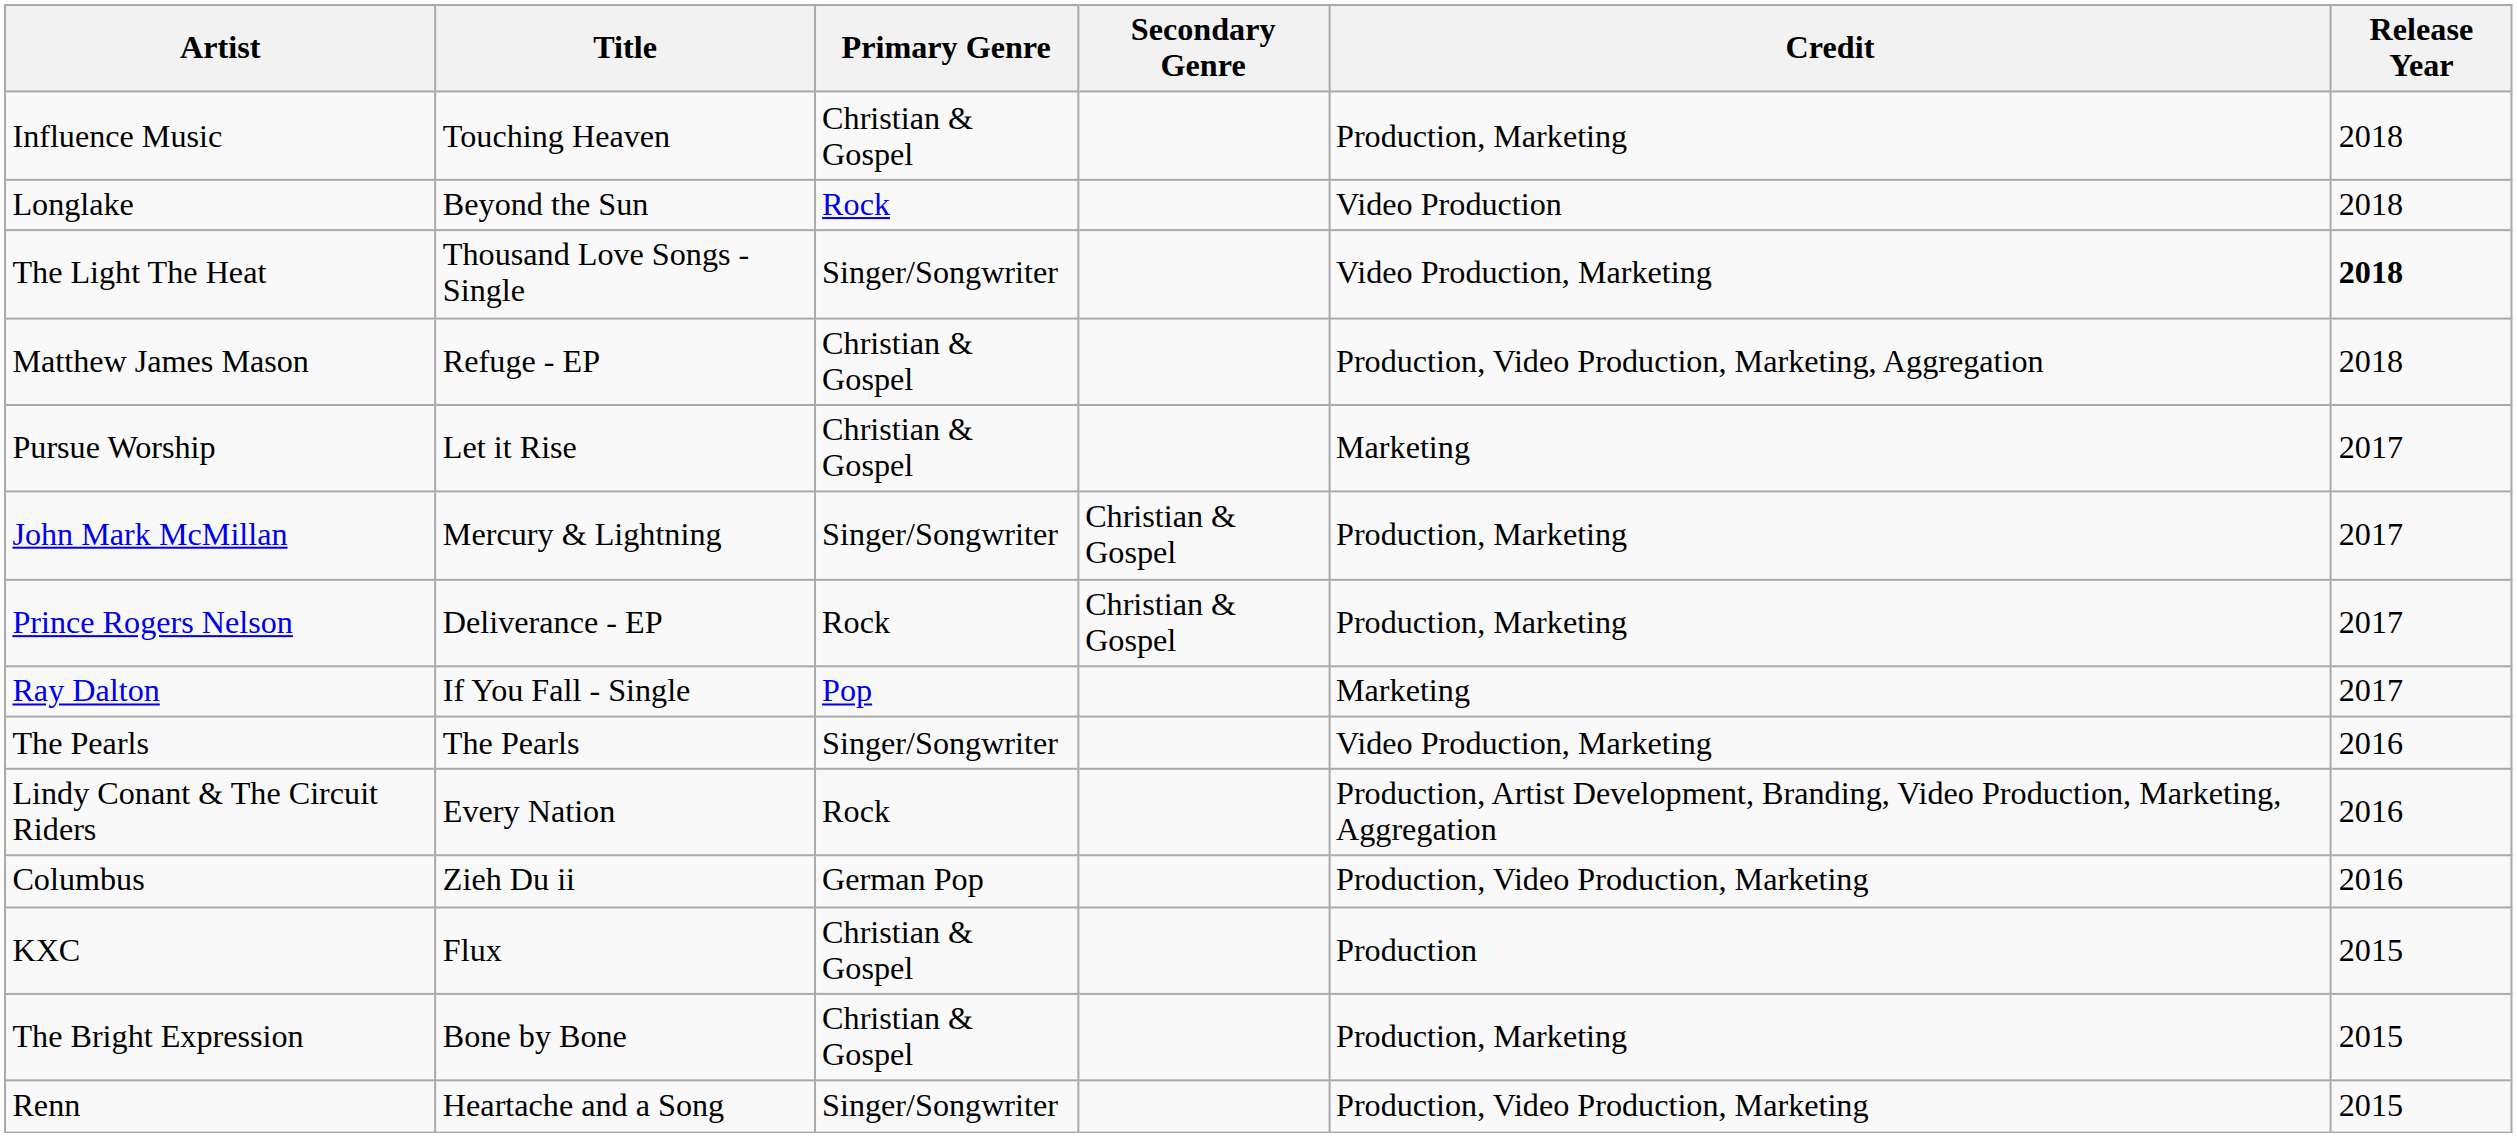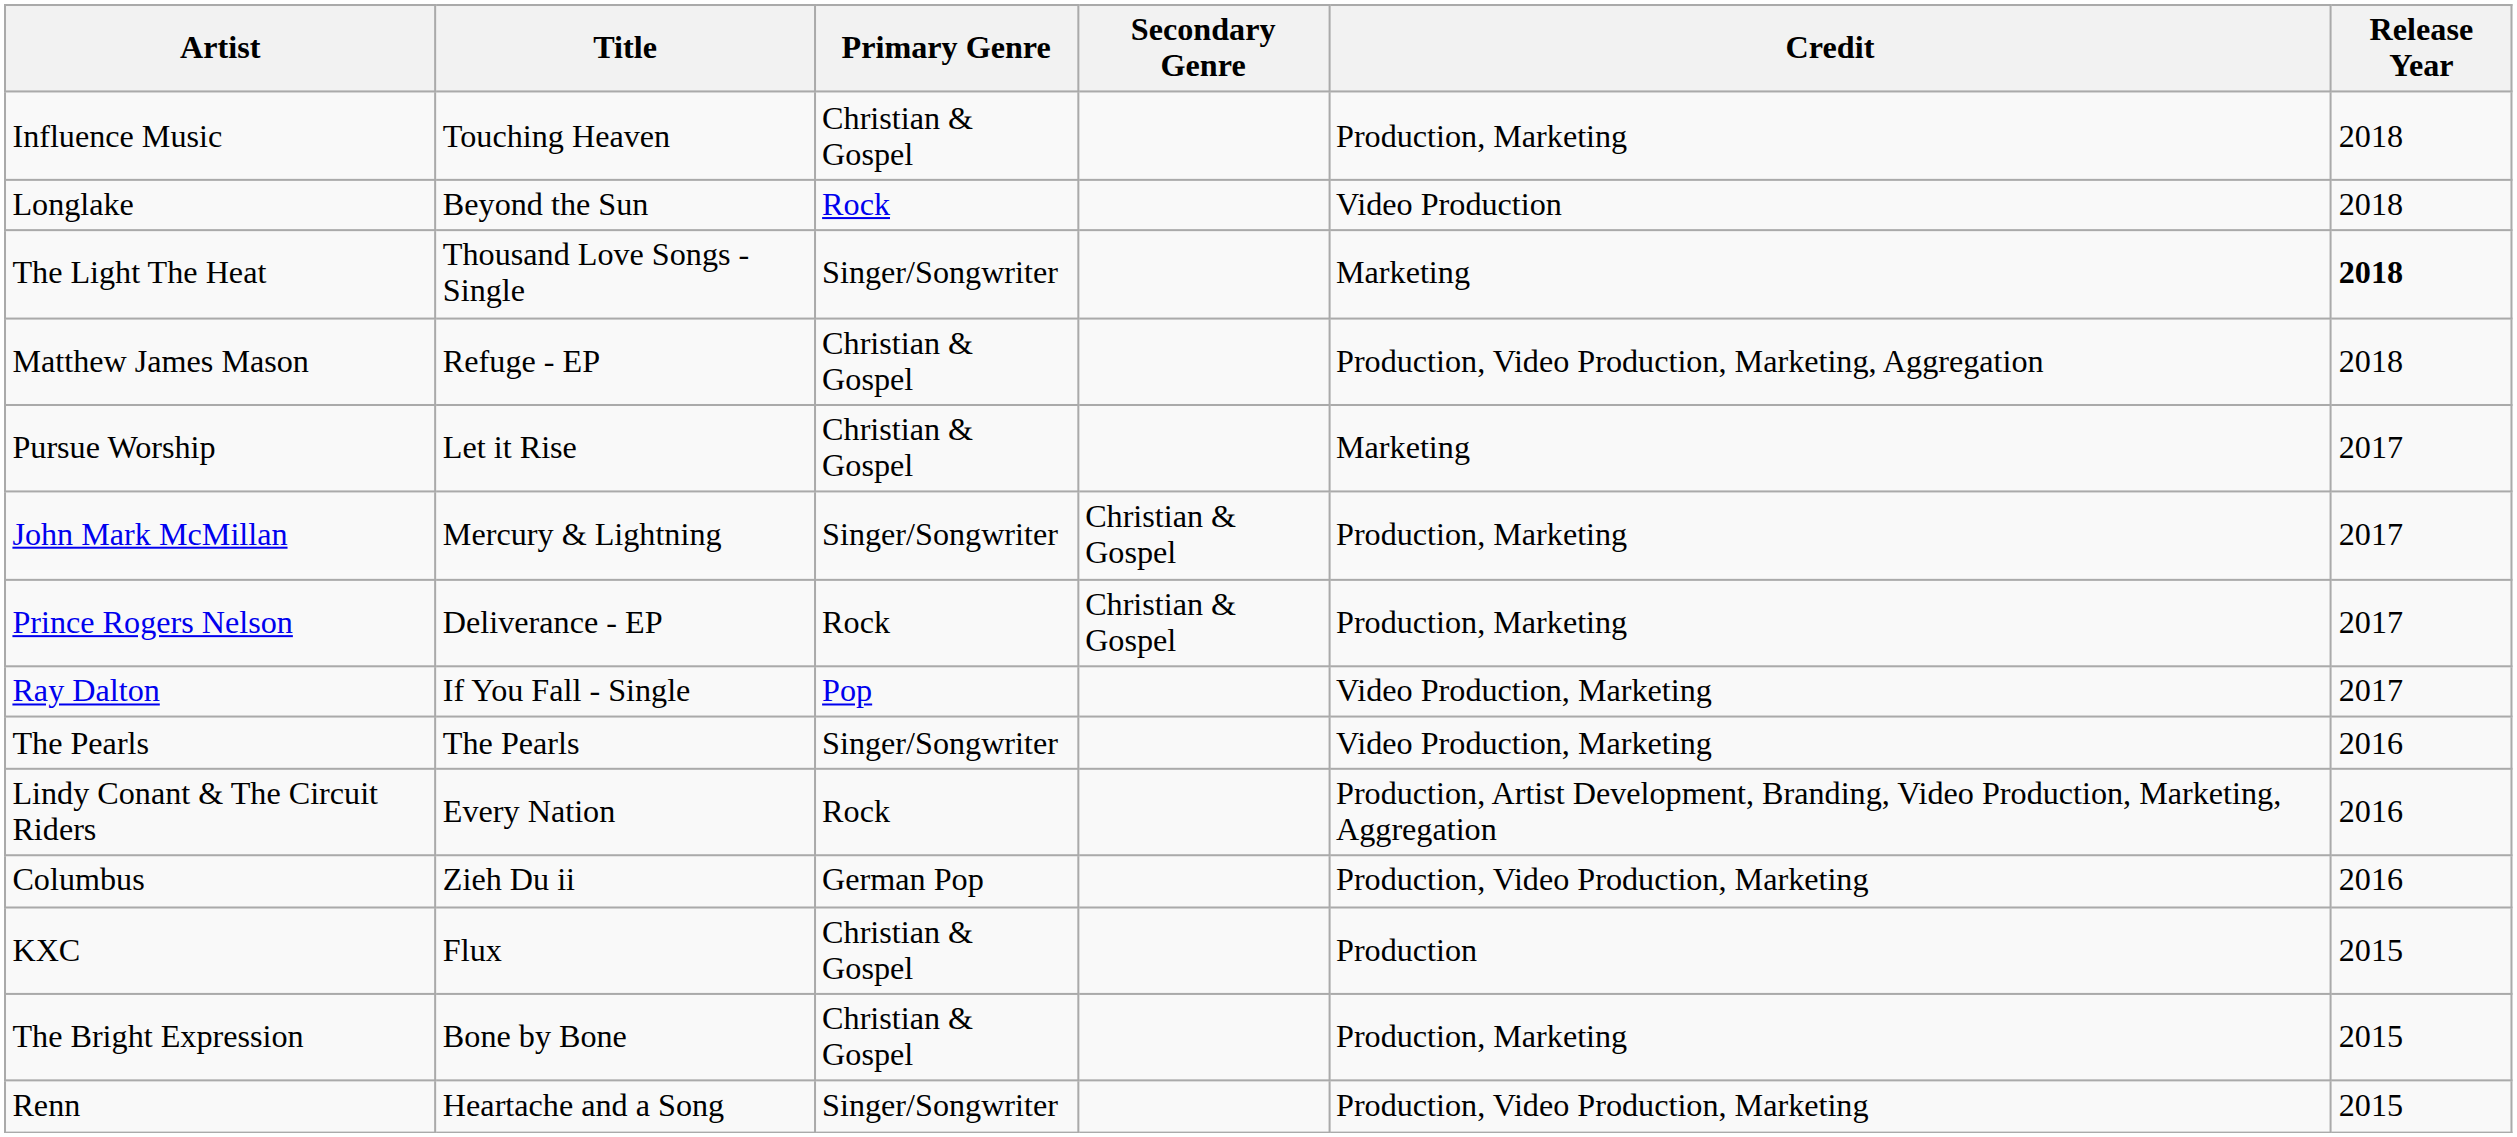 <table class="wikitable">
 <tr>
 <th>Artist</th>
 <th>Title</th>
 <th>Primary Genre</th>
 <th>Secondary Genre</th>
 <th>Credit</th>
 <th>Release Year</th>
 </tr>
 <tr>
 <td>Influence Music</td>
 <td>Touching Heaven</td>
 <td>Christian & Gospel</td>
 <td></td>
 <td>Production, Marketing</td>
 <td>2018</td>
 </tr>
 <tr>
 <td>Longlake</td>
 <td>Beyond the Sun</td>
 <td><a href='#'>Rock</a></td>
 <td></td>
 <td>Video Production</td>
 <td>2018</td>
 </tr>
 <tr>
 <td>The Light The Heat</td>
 <td>Thousand Love Songs - Single</td>
 <td>Singer/Songwriter</td>
 <td></td>
-<td>Video Production, Marketing</td>
+<td>Marketing</td>
 <td><strong>2018</strong></td>
 </tr>
 <tr>
 <td>Matthew James Mason</td>
 <td>Refuge - EP</td>
 <td>Christian & Gospel</td>
 <td></td>
 <td>Production, Video Production, Marketing, Aggregation</td>
 <td>2018</td>
 </tr>
 <tr>
 <td>Pursue Worship</td>
 <td>Let it Rise</td>
 <td>Christian & Gospel</td>
 <td></td>
 <td>Marketing</td>
 <td>2017</td>
 </tr>
 <tr>
 <td><a href='#'>John Mark McMillan</a></td>
 <td>Mercury & Lightning</td>
 <td>Singer/Songwriter</td>
 <td>Christian & Gospel</td>
 <td>Production, Marketing</td>
 <td>2017</td>
 </tr>
 <tr>
 <td><a href='#'>Prince Rogers Nelson</a></td>
 <td>Deliverance - EP</td>
 <td>Rock</td>
 <td>Christian & Gospel</td>
 <td>Production, Marketing</td>
 <td>2017</td>
 </tr>
 <tr>
 <td><a href='#'>Ray Dalton</a></td>
 <td>If You Fall - Single</td>
 <td><a href='#'>Pop</a></td>
 <td></td>
-<td>Marketing</td>
+<td>Video Production, Marketing</td>
 <td>2017</td>
 </tr>
 <tr>
 <td>The Pearls</td>
 <td>The Pearls</td>
 <td>Singer/Songwriter</td>
 <td></td>
 <td>Video Production, Marketing</td>
 <td>2016</td>
 </tr>
 <tr>
 <td>Lindy Conant & The Circuit Riders</td>
 <td>Every Nation</td>
 <td>Rock</td>
 <td></td>
 <td>Production, Artist Development, Branding, Video Production, Marketing, Aggregation</td>
 <td>2016</td>
 </tr>
 <tr>
 <td>Columbus</td>
 <td>Zieh Du ii</td>
 <td>German Pop</td>
 <td></td>
 <td>Production, Video Production, Marketing</td>
 <td>2016</td>
 </tr>
 <tr>
 <td>KXC</td>
 <td>Flux</td>
 <td>Christian & Gospel</td>
 <td></td>
 <td>Production</td>
 <td>2015</td>
 </tr>
 <tr>
 <td>The Bright Expression</td>
 <td>Bone by Bone</td>
 <td>Christian & Gospel</td>
 <td></td>
 <td>Production, Marketing</td>
 <td>2015</td>
 </tr>
 <tr>
 <td>Renn</td>
 <td>Heartache and a Song</td>
 <td>Singer/Songwriter</td>
 <td></td>
 <td>Production, Video Production, Marketing</td>
 <td>2015</td>
 </tr>
 </table>
